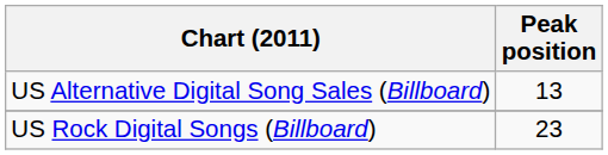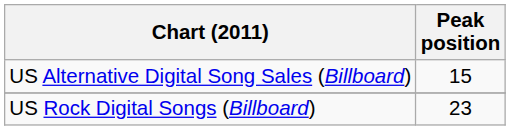 <table class="wikitable sortable">
 <tr>
 <th>Chart (2011)</th>
 <th>Peak <br> position</th>
 </tr>
 <tr>
 <td>US <a href='#'>Alternative Digital Song Sales</a> (<em><a href='#'>Billboard</a></em>)</td>
-<td align="center">13</td>
+<td align="center">15</td>
 </tr>
 <tr>
 </tr>
 <tr>
 <td>US <a href='#'>Rock Digital Songs</a> (<em><a href='#'>Billboard</a></em>)</td>
 <td align="center">23</td>
 </tr>
 </table>
